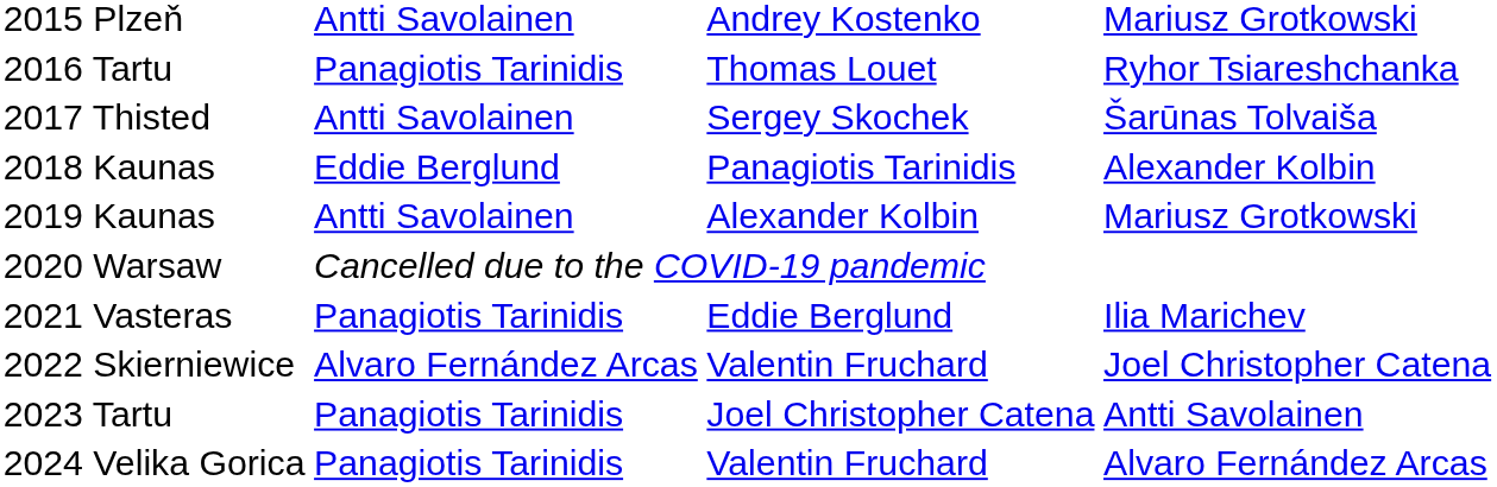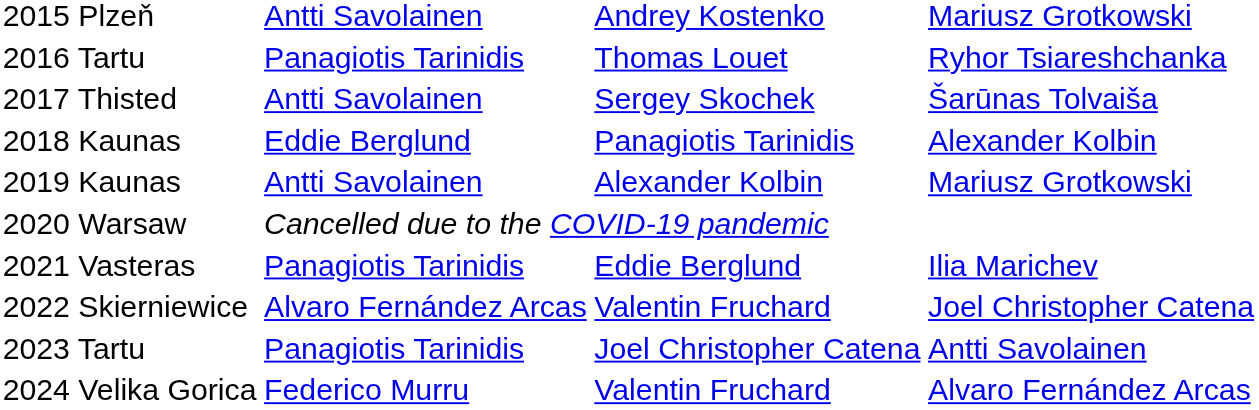 <table>
 <tr>
 <td>2015 Plzeň</td>
 <td> <a href='#'>Antti Savolainen</a></td>
 <td> <a href='#'>Andrey Kostenko</a></td>
 <td> <a href='#'>Mariusz Grotkowski</a></td>
 </tr>
 <tr>
 <td>2016 Tartu</td>
 <td> <a href='#'>Panagiotis Tarinidis</a></td>
 <td> <a href='#'>Thomas Louet</a></td>
 <td> <a href='#'>Ryhor Tsiareshchanka</a></td>
 </tr>
 <tr>
 <td>2017 Thisted</td>
 <td> <a href='#'>Antti Savolainen</a></td>
 <td> <a href='#'>Sergey Skochek</a></td>
 <td> <a href='#'>Šarūnas Tolvaiša</a></td>
 </tr>
 <tr>
 <td>2018 Kaunas</td>
 <td> <a href='#'>Eddie Berglund</a></td>
 <td> <a href='#'>Panagiotis Tarinidis</a></td>
 <td> <a href='#'>Alexander Kolbin</a></td>
 </tr>
 <tr>
 <td>2019 Kaunas</td>
 <td> <a href='#'>Antti Savolainen</a></td>
 <td> <a href='#'>Alexander Kolbin</a></td>
 <td> <a href='#'>Mariusz Grotkowski</a></td>
 </tr>
 <tr>
 <td>2020 Warsaw</td>
 <td colspan=3><em>Cancelled due to the <a href='#'>COVID-19 pandemic</a></em></td>
 </tr>
 <tr>
 <td>2021 Vasteras</td>
 <td> <a href='#'>Panagiotis Tarinidis</a></td>
 <td> <a href='#'>Eddie Berglund</a></td>
 <td> <a href='#'>Ilia Marichev</a></td>
 </tr>
 <tr>
 <td>2022 Skierniewice</td>
 <td> <a href='#'>Alvaro Fernández Arcas</a></td>
 <td> <a href='#'>Valentin Fruchard</a></td>
 <td> <a href='#'>Joel Christopher Catena</a></td>
 </tr>
 <tr>
 <td>2023 Tartu</td>
 <td> <a href='#'>Panagiotis Tarinidis</a></td>
 <td> <a href='#'>Joel Christopher Catena</a></td>
 <td> <a href='#'>Antti Savolainen</a></td>
 </tr>
 <tr>
 <td>2024 Velika Gorica</td>
-<td> <a href='#'>Panagiotis Tarinidis</a></td>
+<td> <a href='#'>Federico Murru</a></td>
 <td> <a href='#'>Valentin Fruchard</a></td>
 <td> <a href='#'>Alvaro Fernández Arcas</a></td>
 </tr>
 </table>
